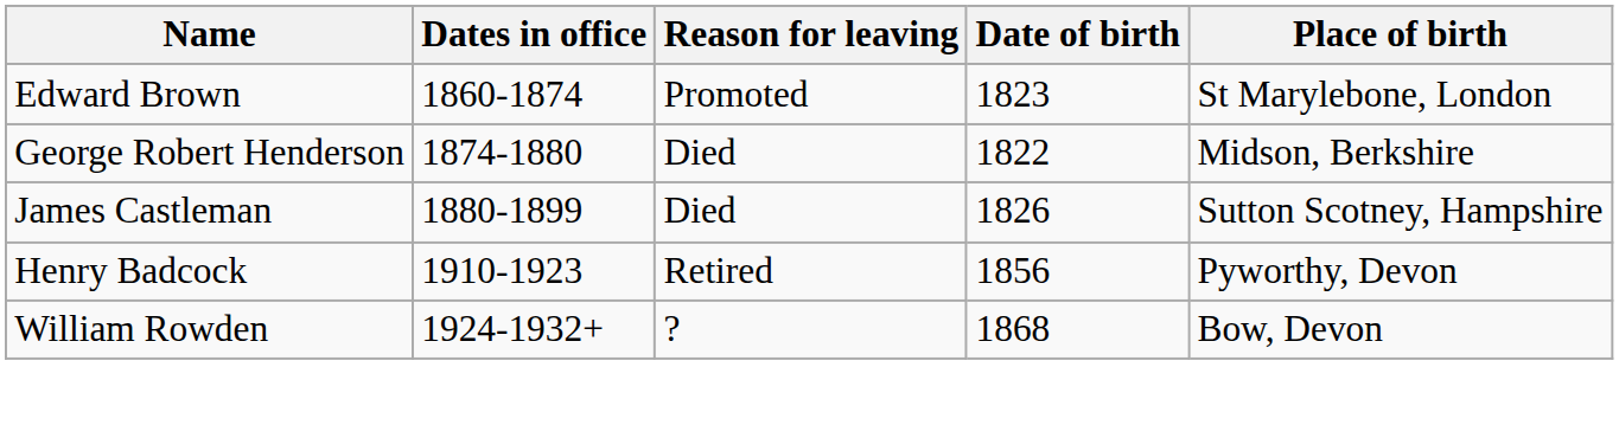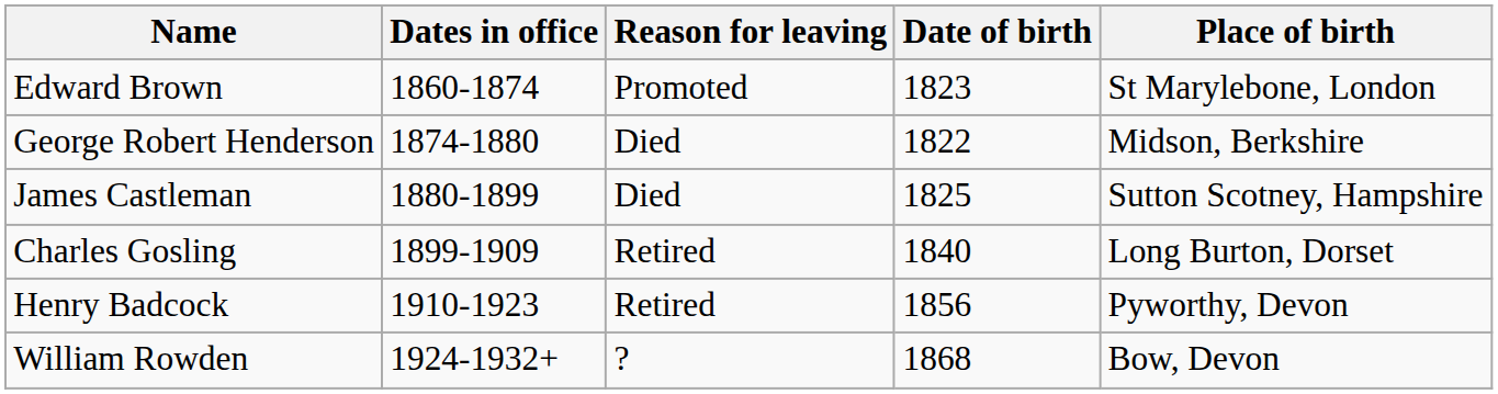 <table class="wikitable sortable">
 <tr>
 <th>Name</th>
 <th>Dates in office</th>
 <th>Reason for leaving</th>
 <th>Date of birth</th>
 <th>Place of birth</th>
 </tr>
 <tr>
 <td>Edward Brown</td>
 <td>1860-1874</td>
 <td>Promoted</td>
 <td>1823</td>
 <td>St Marylebone, London</td>
 </tr>
 <tr>
 <td>George Robert Henderson</td>
 <td>1874-1880</td>
 <td>Died</td>
 <td>1822</td>
 <td>Midson, Berkshire</td>
 </tr>
 <tr>
 <td>James Castleman</td>
 <td>1880-1899</td>
 <td>Died</td>
-<td>1826</td>
+<td>1825</td>
 <td>Sutton Scotney, Hampshire</td>
+</tr>
+<tr>
+<td>Charles Gosling</td>
+<td>1899-1909</td>
+<td>Retired</td>
+<td>1840</td>
+<td>Long Burton, Dorset</td>
 </tr>
 <tr>
 <td>Henry Badcock</td>
 <td>1910-1923</td>
 <td>Retired</td>
 <td>1856</td>
 <td>Pyworthy, Devon</td>
 </tr>
 <tr>
 <td>William Rowden</td>
 <td>1924-1932+</td>
 <td>?</td>
 <td>1868</td>
 <td>Bow, Devon</td>
 </tr>
 </table>
